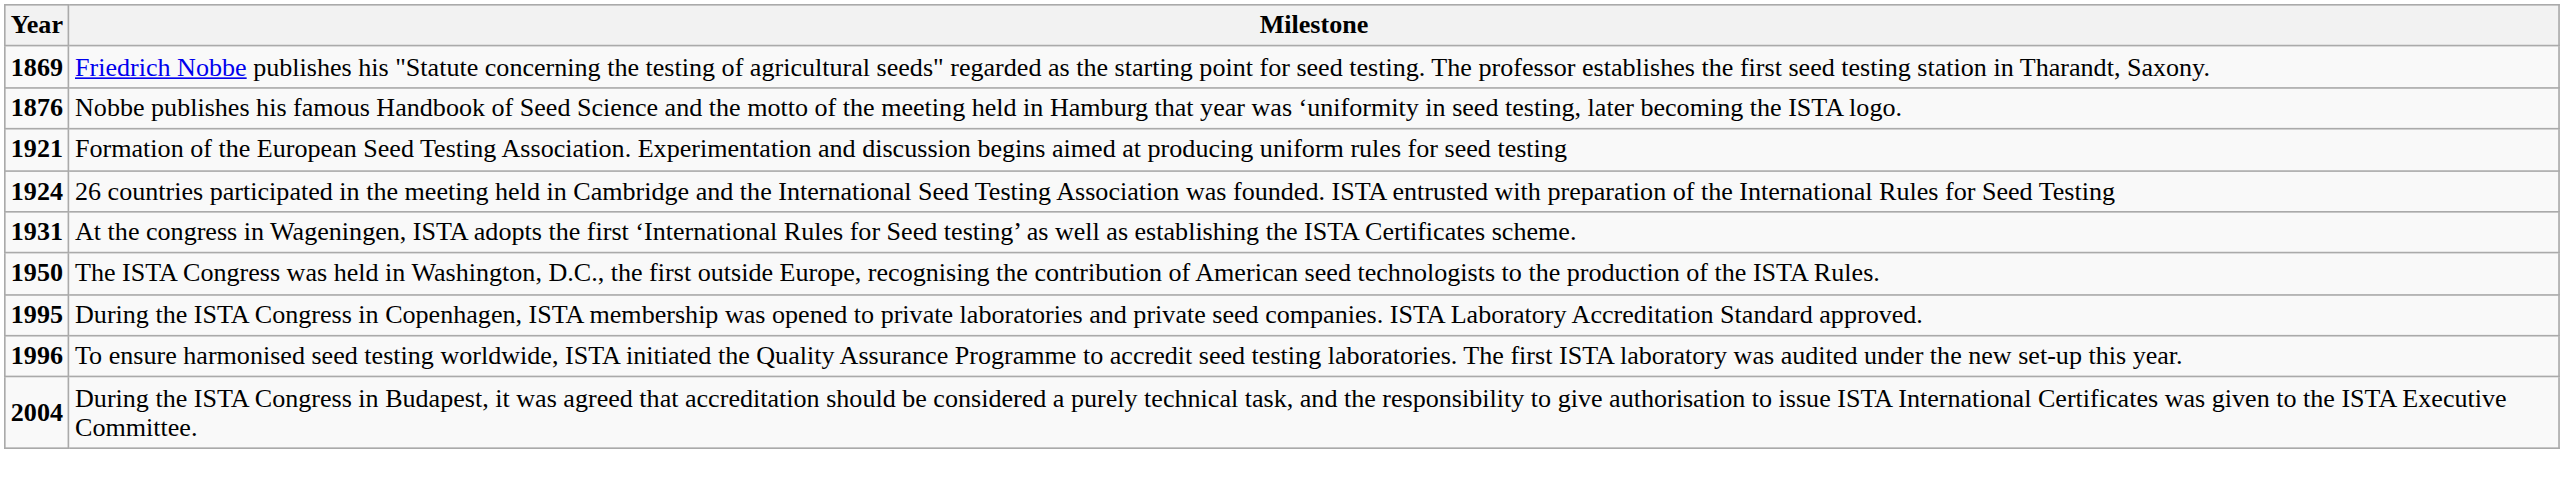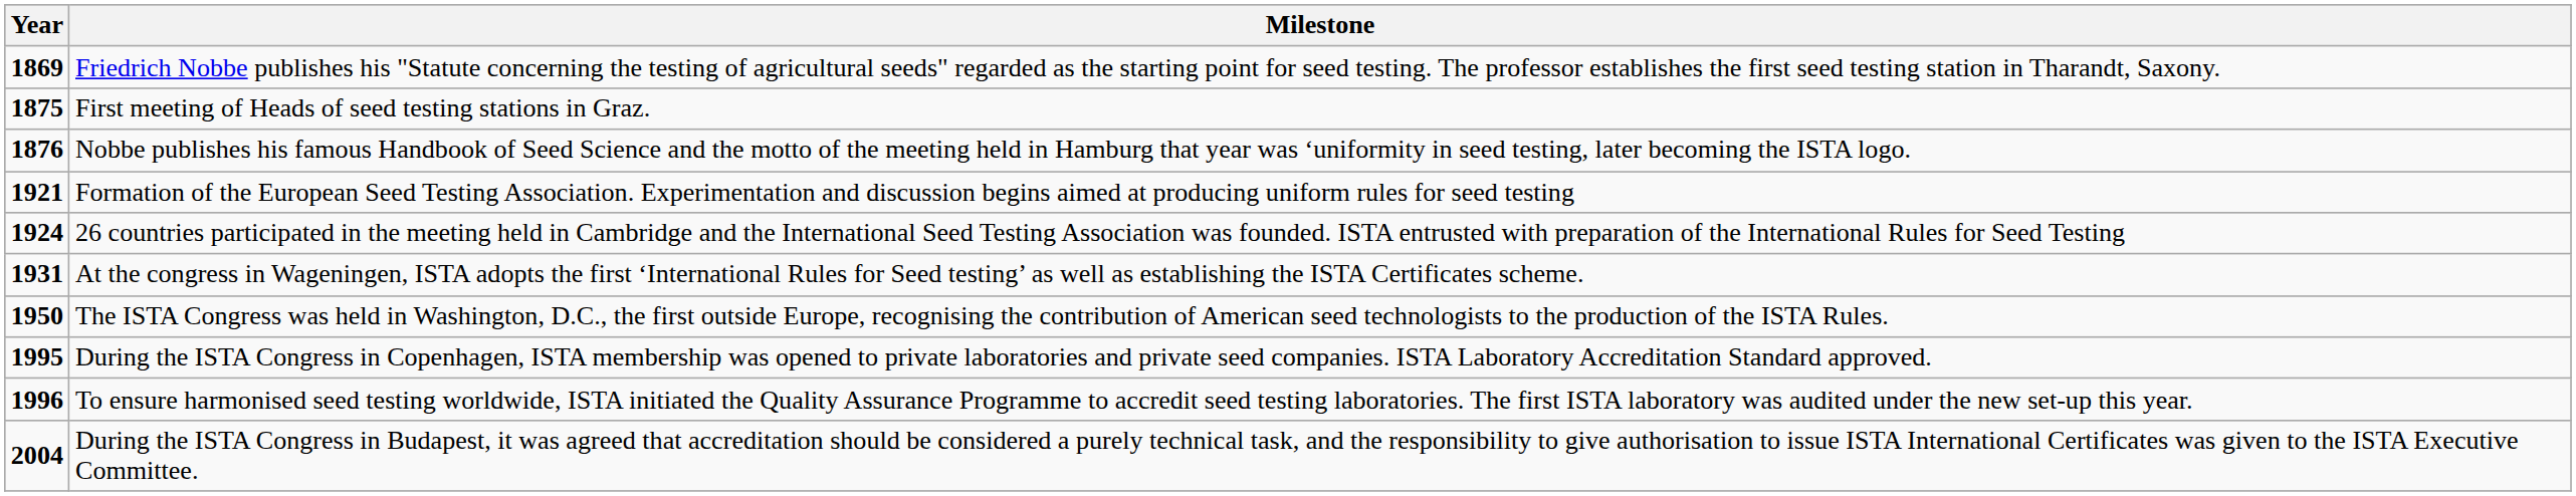 <table class="wikitable sortable">
 <tr>
 <th>Year</th>
 <th>Milestone</th>
 </tr>
 <tr>
 <td><strong>1869</strong></td>
 <td><a href='#'>Friedrich Nobbe</a> publishes his "Statute concerning the testing of agricultural seeds" regarded as the starting point for seed testing. The professor establishes the first seed testing station in Tharandt, Saxony.</td>
+</tr>
+<tr>
+<td><strong>1875</strong></td>
+<td>First meeting of Heads of seed testing stations in Graz.</td>
 </tr>
 <tr>
 <td><strong>1876</strong></td>
 <td>Nobbe publishes his famous Handbook of Seed Science and the motto of the meeting held in Hamburg that year was ‘uniformity in seed testing, later becoming the ISTA logo.</td>
 </tr>
 <tr>
 <td><strong>1921</strong></td>
 <td>Formation of the European Seed Testing Association. Experimentation and discussion begins aimed at producing uniform rules for seed testing </td>
 </tr>
 <tr>
 <td><strong>1924</strong></td>
 <td>26 countries participated in the meeting held in Cambridge and the International Seed Testing Association was founded. ISTA entrusted with preparation of the International Rules for Seed Testing </td>
 </tr>
 <tr>
 <td><strong>1931</strong></td>
 <td>At the congress in Wageningen, ISTA adopts the first ‘International Rules for Seed testing’ as well as establishing the ISTA Certificates scheme.</td>
 </tr>
 <tr>
 <td><strong>1950</strong></td>
 <td>The ISTA Congress was held in Washington, D.C., the first outside Europe, recognising the contribution of American seed technologists to the production of the ISTA Rules.</td>
 </tr>
 <tr>
 <td><strong>1995</strong></td>
 <td>During the ISTA Congress in Copenhagen, ISTA membership was opened to private laboratories and private seed companies. ISTA Laboratory Accreditation Standard approved.</td>
 </tr>
 <tr>
 <td><strong>1996</strong></td>
 <td>To ensure harmonised seed testing worldwide, ISTA initiated the Quality Assurance Programme to accredit seed testing laboratories. The first ISTA laboratory was audited under the new set-up this year.</td>
 </tr>
 <tr>
 <td><strong>2004</strong></td>
 <td>During the ISTA Congress in Budapest, it was agreed that accreditation should be considered a purely technical task, and the responsibility to give authorisation to issue ISTA International Certificates was given to the ISTA Executive Committee.</td>
 </tr>
 </table>
